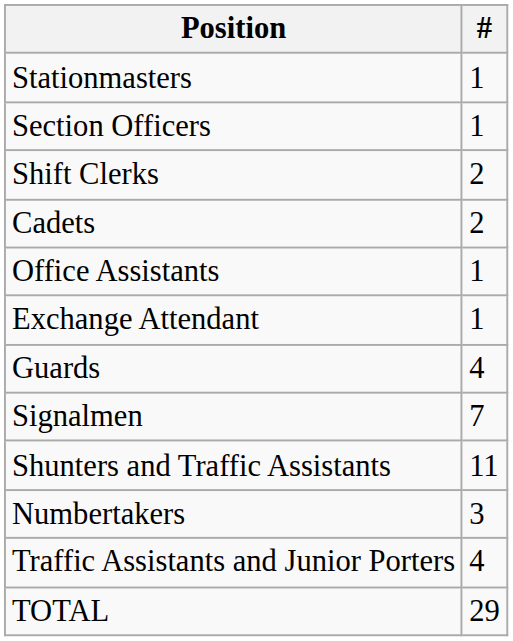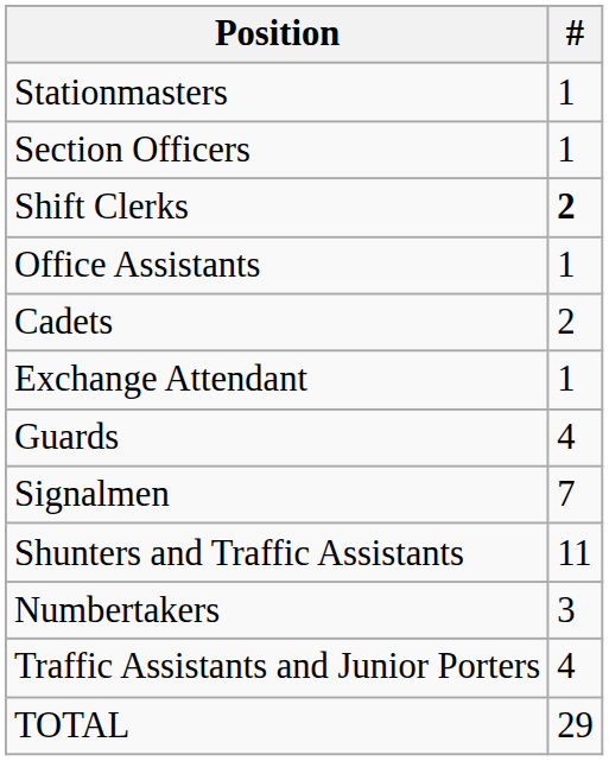 <table class="wikitable sortable" border="1">
 <tr>
 <th>Position</th>
 <th>#</th>
 </tr>
 <tr>
 <td>Stationmasters</td>
 <td>1</td>
 </tr>
 <tr>
 <td>Section Officers</td>
 <td>1</td>
 </tr>
 <tr>
 <td>Shift Clerks</td>
-<td>2</td>
+<td><strong>2</strong></td>
+</tr>
+<tr>
+<td>Office Assistants</td>
+<td>1</td>
 </tr>
 <tr>
 <td>Cadets</td>
 <td>2</td>
-</tr>
-<tr>
-<td>Office Assistants</td>
-<td>1</td>
 </tr>
 <tr>
 <td>Exchange Attendant</td>
 <td>1</td>
 </tr>
 <tr>
 <td>Guards</td>
 <td>4</td>
 </tr>
 <tr>
 <td>Signalmen</td>
 <td>7</td>
 </tr>
 <tr>
 <td>Shunters and Traffic Assistants</td>
 <td>11</td>
 </tr>
 <tr>
 <td>Numbertakers</td>
 <td>3</td>
 </tr>
 <tr>
 <td>Traffic Assistants and Junior Porters</td>
 <td>4</td>
 </tr>
 <tr class=sortbottom>
 <td>TOTAL</td>
 <td>29</td>
 </tr>
 </table>
